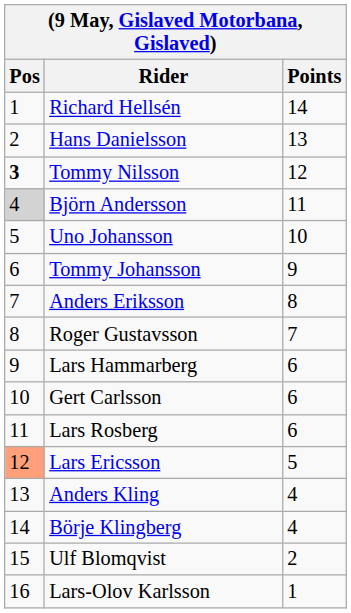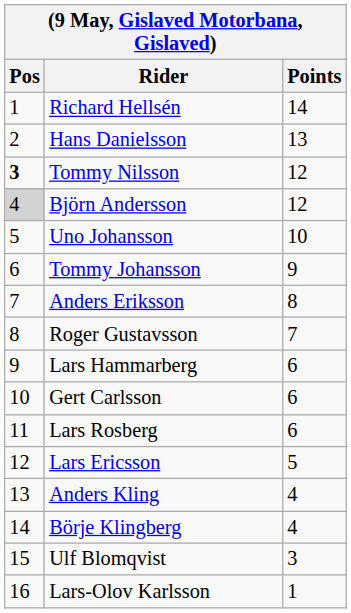 <table class="wikitable">
 <tr>
 <th colspan="6">(9 May, <a href='#'>Gislaved Motorbana</a>, <a href='#'>Gislaved</a>)</th>
 </tr>
 <tr>
 <th width=20>Pos</th>
 <th width=180>Rider</th>
 <th width=40>Points</th>
 </tr>
 <tr>
 <td>1</td>
 <td style="text-align:left;"><a href='#'>Richard Hellsén</a></td>
 <td>14</td>
 </tr>
 <tr>
 <td>2</td>
 <td style="text-align:left;"><a href='#'>Hans Danielsson</a></td>
 <td>13</td>
 </tr>
 <tr>
 <td><strong>3</strong></td>
 <td style="text-align:left;"><a href='#'>Tommy Nilsson</a></td>
 <td>12</td>
 </tr>
 <tr>
 <td style="background: lightgrey;">4</td>
 <td style="text-align:left;"><a href='#'>Björn Andersson</a></td>
-<td>11</td>
+<td>12</td>
 </tr>
 <tr>
 <td>5</td>
 <td style="text-align:left;"><a href='#'>Uno Johansson</a></td>
 <td>10</td>
 </tr>
 <tr>
 <td>6</td>
 <td style="text-align:left;"><a href='#'>Tommy Johansson</a></td>
 <td>9</td>
 </tr>
 <tr>
 <td>7</td>
 <td style="text-align:left;"><a href='#'>Anders Eriksson</a></td>
 <td>8</td>
 </tr>
 <tr>
 <td>8</td>
 <td style="text-align:left;">Roger Gustavsson</td>
 <td>7</td>
 </tr>
 <tr>
 <td>9</td>
 <td style="text-align:left;">Lars Hammarberg</td>
 <td>6</td>
 </tr>
 <tr>
 <td>10</td>
 <td style="text-align:left;">Gert Carlsson</td>
 <td>6</td>
 </tr>
 <tr>
 <td>11</td>
 <td style="text-align:left;">Lars Rosberg</td>
 <td>6</td>
 </tr>
 <tr>
-<td style="background: lightsalmon;">12</td>
+<td>12</td>
 <td style="text-align:left;"><a href='#'>Lars Ericsson</a></td>
 <td>5</td>
 </tr>
 <tr>
 <td>13</td>
 <td style="text-align:left;"><a href='#'>Anders Kling</a></td>
 <td>4</td>
 </tr>
 <tr>
 <td>14</td>
 <td style="text-align:left;"><a href='#'>Börje Klingberg</a></td>
 <td>4</td>
 </tr>
 <tr>
 <td>15</td>
 <td style="text-align:left;">Ulf Blomqvist</td>
-<td>2</td>
+<td>3</td>
 </tr>
 <tr>
 <td>16</td>
 <td style="text-align:left;">Lars-Olov Karlsson</td>
 <td>1</td>
 </tr>
 </table>
